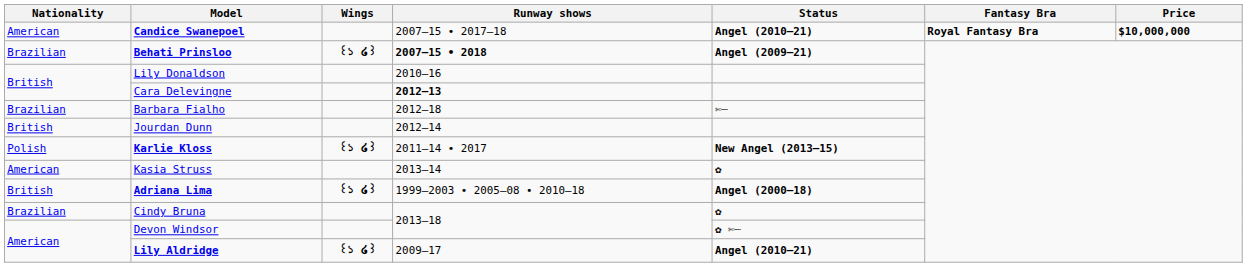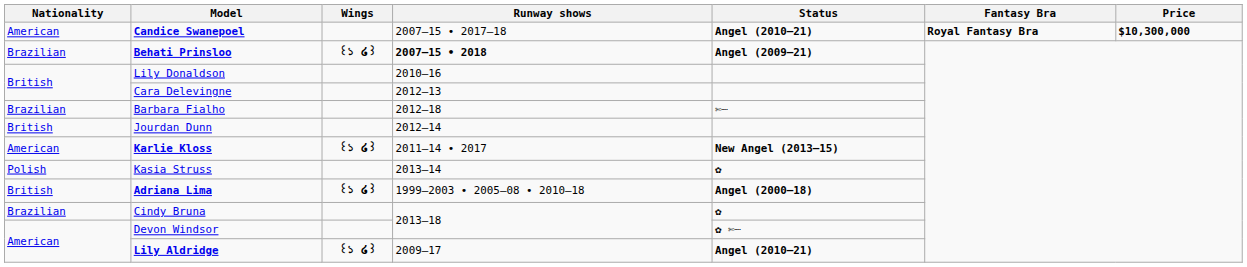 <table class="sortable wikitable"  style="font-size:85%; width:100%;">
 <tr>
 <th style="text-align:center;">Nationality</th>
 <th style="text-align:center;">Model</th>
 <th style="text-align:center;">Wings</th>
 <th style="text-align:center;">Runway shows</th>
 <th style="text-align:center;">Status</th>
 <th>Fantasy Bra</th>
 <th>Price</th>
 </tr>
 <tr>
 <td> <a href='#'>American</a></td>
 <td><strong><a href='#'>Candice Swanepoel</a></strong></td>
 <td></td>
 <td>2007–15 • 2017–18</td>
 <td><strong> Angel (2010–21)</strong></td>
 <td><strong>Royal Fantasy Bra</strong></td>
-<td><strong>$10,000,000</strong></td>
+<td><strong>$10,300,000</strong></td>
 </tr>
 <tr>
 <td> <a href='#'>Brazilian</a></td>
 <td><strong><a href='#'>Behati Prinsloo</a></strong></td>
 <td align="center"><strong>꒰১ ໒꒱</strong></td>
 <td><strong>2007–15 • 2018</strong></td>
 <td><strong> Angel (2009–21)</strong></td>
 <td colspan="2" rowspan="11"></td>
 </tr>
 <tr>
 <td rowspan="2"> <a href='#'>British</a></td>
 <td><a href='#'>Lily Donaldson</a></td>
 <td></td>
 <td>2010–16</td>
 <td></td>
 </tr>
 <tr>
 <td><a href='#'>Cara Delevingne</a></td>
 <td></td>
-<td><strong>2012–13</strong></td>
+<td>2012–13</td>
 <td></td>
 </tr>
 <tr>
 <td> <a href='#'>Brazilian</a></td>
 <td><a href='#'>Barbara Fialho</a></td>
 <td></td>
 <td>2012–18</td>
 <td><strong>✄┈</strong></td>
 </tr>
 <tr>
 <td> <a href='#'>British</a></td>
 <td><a href='#'>Jourdan Dunn</a></td>
 <td></td>
 <td>2012–14</td>
 <td></td>
 </tr>
 <tr>
-<td> <a href='#'>Polish</a></td>
+<td> <a href='#'>American</a></td>
 <td><strong><a href='#'>Karlie Kloss</a></strong></td>
 <td align="center"><strong>꒰১ ໒꒱</strong></td>
 <td>2011–14 • 2017</td>
 <td><strong>New  Angel (2013–15)</strong></td>
 </tr>
 <tr>
-<td> <a href='#'>American</a></td>
+<td> <a href='#'>Polish</a></td>
 <td><a href='#'>Kasia Struss</a></td>
 <td></td>
 <td>2013–14</td>
 <td>✿</td>
 </tr>
 <tr>
 <td> <a href='#'>British</a></td>
 <td><strong><a href='#'>Adriana Lima</a></strong></td>
 <td align="center"><strong>꒰১ ໒꒱</strong></td>
 <td>1999–2003 • 2005–08 • 2010–18</td>
 <td><strong> Angel (2000–18)</strong></td>
 </tr>
 <tr>
 <td> <a href='#'>Brazilian</a></td>
 <td><a href='#'>Cindy Bruna</a></td>
 <td></td>
 <td rowspan="2">2013–18</td>
 <td>✿</td>
 </tr>
 <tr>
 <td rowspan="2"> <a href='#'>American</a></td>
 <td><a href='#'>Devon Windsor</a></td>
 <td></td>
 <td><strong>✿</strong> <strong>✄┈</strong></td>
 </tr>
 <tr>
 <td><strong><a href='#'>Lily Aldridge</a></strong></td>
 <td align="center"><strong>꒰১ ໒꒱</strong></td>
 <td>2009–17</td>
 <td><strong> Angel (2010–21)</strong></td>
 </tr>
 </table>
